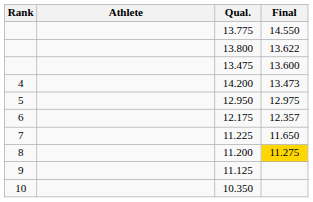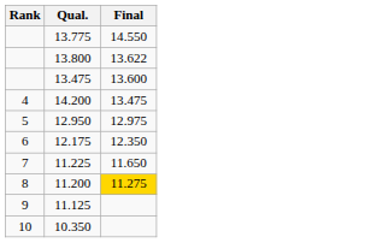 <table class=wikitable style="text-align:center">
 <tr>
 <th width=40>Rank</th>
-<th width=250>Athlete</th>
 <th width=60>Qual.</th>
 <th width=60>Final</th>
 </tr>
 <tr>
 <td></td>
-<td align="left"></td>
 <td>13.775</td>
 <td>14.550</td>
 </tr>
 <tr>
 <td></td>
-<td align="left"></td>
 <td>13.800</td>
 <td>13.622</td>
 </tr>
 <tr>
 <td></td>
-<td align="left"></td>
 <td>13.475</td>
 <td>13.600</td>
 </tr>
 <tr>
 <td>4</td>
-<td align="left"></td>
 <td>14.200</td>
-<td>13.473</td>
+<td>13.475</td>
 </tr>
 <tr>
 <td>5</td>
-<td align="left"></td>
 <td>12.950</td>
 <td>12.975</td>
 </tr>
 <tr>
 <td>6</td>
-<td align="left"></td>
 <td>12.175</td>
-<td>12.357</td>
+<td>12.350</td>
 </tr>
 <tr>
 <td>7</td>
-<td align="left"></td>
 <td>11.225</td>
 <td>11.650</td>
 </tr>
 <tr>
 <td>8</td>
-<td align="left"></td>
 <td>11.200</td>
 <td style="background: gold;">11.275</td>
 </tr>
 <tr>
 <td>9</td>
-<td align="left"></td>
 <td>11.125</td>
 <td></td>
 </tr>
 <tr>
 <td>10</td>
-<td align="left"></td>
 <td>10.350</td>
 <td></td>
 </tr>
 </table>
